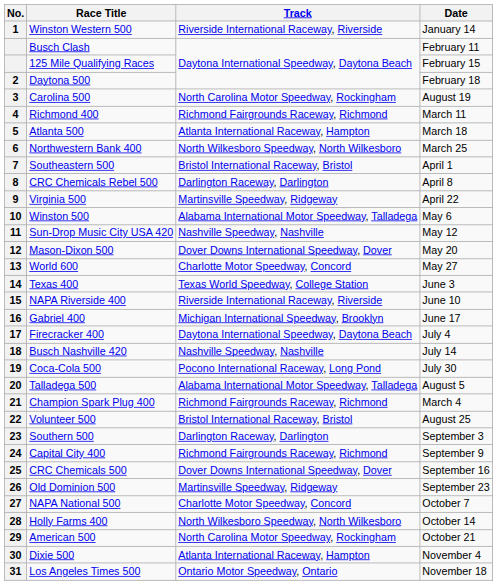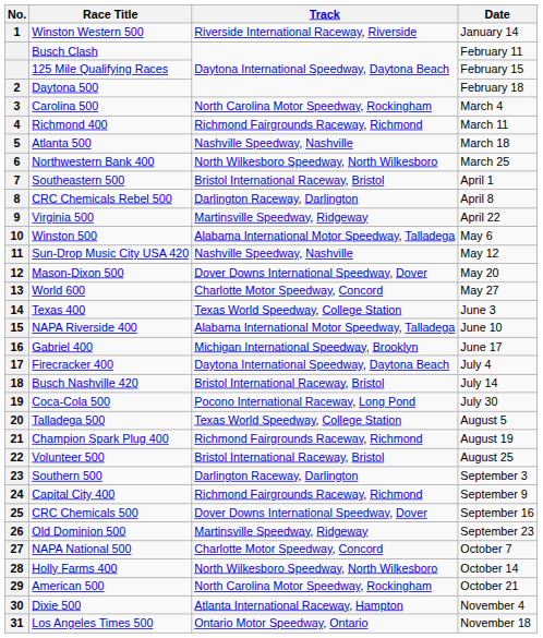 <table class="wikitable" style="font-size:85%;">
 <tr>
 <th>No.</th>
 <th>Race Title</th>
 <th><a href='#'>Track</a></th>
 <th>Date</th>
 </tr>
 <tr>
 <th>1</th>
 <td><a href='#'>Winston Western 500</a></td>
 <td><a href='#'>Riverside International Raceway</a>, <a href='#'>Riverside</a></td>
 <td>January 14</td>
 </tr>
 <tr>
 <th></th>
 <td><a href='#'>Busch Clash</a></td>
 <td rowspan=3><a href='#'>Daytona International Speedway</a>, <a href='#'>Daytona Beach</a></td>
 <td>February 11</td>
 </tr>
 <tr>
 <th></th>
 <td><a href='#'>125 Mile Qualifying Races</a></td>
 <td>February 15</td>
 </tr>
 <tr>
 <th>2</th>
 <td><a href='#'>Daytona 500</a></td>
 <td>February 18</td>
 </tr>
 <tr>
 <th>3</th>
 <td><a href='#'>Carolina 500</a></td>
 <td><a href='#'>North Carolina Motor Speedway</a>, <a href='#'>Rockingham</a></td>
-<td>August 19</td>
+<td>March 4</td>
 </tr>
 <tr>
 <th>4</th>
 <td><a href='#'>Richmond 400</a></td>
 <td><a href='#'>Richmond Fairgrounds Raceway</a>, <a href='#'>Richmond</a></td>
 <td>March 11</td>
 </tr>
 <tr>
 <th>5</th>
 <td><a href='#'>Atlanta 500</a></td>
-<td><a href='#'>Atlanta International Raceway</a>, <a href='#'>Hampton</a></td>
+<td><a href='#'>Nashville Speedway</a>, <a href='#'>Nashville</a></td>
 <td>March 18</td>
 </tr>
 <tr>
 <th>6</th>
 <td><a href='#'>Northwestern Bank 400</a></td>
 <td><a href='#'>North Wilkesboro Speedway</a>, <a href='#'>North Wilkesboro</a></td>
 <td>March 25</td>
 </tr>
 <tr>
 <th>7</th>
 <td><a href='#'>Southeastern 500</a></td>
 <td><a href='#'>Bristol International Raceway</a>, <a href='#'>Bristol</a></td>
 <td>April 1</td>
 </tr>
 <tr>
 <th>8</th>
 <td><a href='#'>CRC Chemicals Rebel 500</a></td>
 <td><a href='#'>Darlington Raceway</a>, <a href='#'>Darlington</a></td>
 <td>April 8</td>
 </tr>
 <tr>
 <th>9</th>
 <td><a href='#'>Virginia 500</a></td>
 <td><a href='#'>Martinsville Speedway</a>, <a href='#'>Ridgeway</a></td>
 <td>April 22</td>
 </tr>
 <tr>
 <th>10</th>
 <td><a href='#'>Winston 500</a></td>
 <td><a href='#'>Alabama International Motor Speedway</a>, <a href='#'>Talladega</a></td>
 <td>May 6</td>
 </tr>
 <tr>
 <th>11</th>
 <td><a href='#'>Sun-Drop Music City USA 420</a></td>
 <td><a href='#'>Nashville Speedway</a>, <a href='#'>Nashville</a></td>
 <td>May 12</td>
 </tr>
 <tr>
 <th>12</th>
 <td><a href='#'>Mason-Dixon 500</a></td>
 <td><a href='#'>Dover Downs International Speedway</a>, <a href='#'>Dover</a></td>
 <td>May 20</td>
 </tr>
 <tr>
 <th>13</th>
 <td><a href='#'>World 600</a></td>
 <td><a href='#'>Charlotte Motor Speedway</a>, <a href='#'>Concord</a></td>
 <td>May 27</td>
 </tr>
 <tr>
 <th>14</th>
 <td><a href='#'>Texas 400</a></td>
 <td><a href='#'>Texas World Speedway</a>, <a href='#'>College Station</a></td>
 <td>June 3</td>
 </tr>
 <tr>
 <th>15</th>
 <td><a href='#'>NAPA Riverside 400</a></td>
-<td><a href='#'>Riverside International Raceway</a>, <a href='#'>Riverside</a></td>
+<td><a href='#'>Alabama International Motor Speedway</a>, <a href='#'>Talladega</a></td>
 <td>June 10</td>
 </tr>
 <tr>
 <th>16</th>
 <td><a href='#'>Gabriel 400</a></td>
 <td><a href='#'>Michigan International Speedway</a>, <a href='#'>Brooklyn</a></td>
 <td>June 17</td>
 </tr>
 <tr>
 <th>17</th>
 <td><a href='#'>Firecracker 400</a></td>
 <td><a href='#'>Daytona International Speedway</a>, <a href='#'>Daytona Beach</a></td>
 <td>July 4</td>
 </tr>
 <tr>
 <th>18</th>
 <td><a href='#'>Busch Nashville 420</a></td>
-<td><a href='#'>Nashville Speedway</a>, <a href='#'>Nashville</a></td>
+<td><a href='#'>Bristol International Raceway</a>, <a href='#'>Bristol</a></td>
 <td>July 14</td>
 </tr>
 <tr>
 <th>19</th>
 <td><a href='#'>Coca-Cola 500</a></td>
 <td><a href='#'>Pocono International Raceway</a>, <a href='#'>Long Pond</a></td>
 <td>July 30</td>
 </tr>
 <tr>
 <th>20</th>
 <td><a href='#'>Talladega 500</a></td>
-<td><a href='#'>Alabama International Motor Speedway</a>, <a href='#'>Talladega</a></td>
+<td><a href='#'>Texas World Speedway</a>, <a href='#'>College Station</a></td>
 <td>August 5</td>
 </tr>
 <tr>
 <th>21</th>
 <td><a href='#'>Champion Spark Plug 400</a></td>
 <td><a href='#'>Richmond Fairgrounds Raceway</a>, <a href='#'>Richmond</a></td>
-<td>March 4</td>
+<td>August 19</td>
 </tr>
 <tr>
 <th>22</th>
 <td><a href='#'>Volunteer 500</a></td>
 <td><a href='#'>Bristol International Raceway</a>, <a href='#'>Bristol</a></td>
 <td>August 25</td>
 </tr>
 <tr>
 <th>23</th>
 <td><a href='#'>Southern 500</a></td>
 <td><a href='#'>Darlington Raceway</a>, <a href='#'>Darlington</a></td>
 <td>September 3</td>
 </tr>
 <tr>
 <th>24</th>
 <td><a href='#'>Capital City 400</a></td>
 <td><a href='#'>Richmond Fairgrounds Raceway</a>, <a href='#'>Richmond</a></td>
 <td>September 9</td>
 </tr>
 <tr>
 <th>25</th>
 <td><a href='#'>CRC Chemicals 500</a></td>
 <td><a href='#'>Dover Downs International Speedway</a>, <a href='#'>Dover</a></td>
 <td>September 16</td>
 </tr>
 <tr>
 <th>26</th>
 <td><a href='#'>Old Dominion 500</a></td>
 <td><a href='#'>Martinsville Speedway</a>, <a href='#'>Ridgeway</a></td>
 <td>September 23</td>
 </tr>
 <tr>
 <th>27</th>
 <td><a href='#'>NAPA National 500</a></td>
 <td><a href='#'>Charlotte Motor Speedway</a>, <a href='#'>Concord</a></td>
 <td>October 7</td>
 </tr>
 <tr>
 <th>28</th>
 <td><a href='#'>Holly Farms 400</a></td>
 <td><a href='#'>North Wilkesboro Speedway</a>, <a href='#'>North Wilkesboro</a></td>
 <td>October 14</td>
 </tr>
 <tr>
 <th>29</th>
 <td><a href='#'>American 500</a></td>
 <td><a href='#'>North Carolina Motor Speedway</a>, <a href='#'>Rockingham</a></td>
 <td>October 21</td>
 </tr>
 <tr>
 <th>30</th>
 <td><a href='#'>Dixie 500</a></td>
 <td><a href='#'>Atlanta International Raceway</a>, <a href='#'>Hampton</a></td>
 <td>November 4</td>
 </tr>
 <tr>
 <th>31</th>
 <td><a href='#'>Los Angeles Times 500</a></td>
 <td><a href='#'>Ontario Motor Speedway</a>, <a href='#'>Ontario</a></td>
 <td>November 18</td>
 </tr>
 </table>
